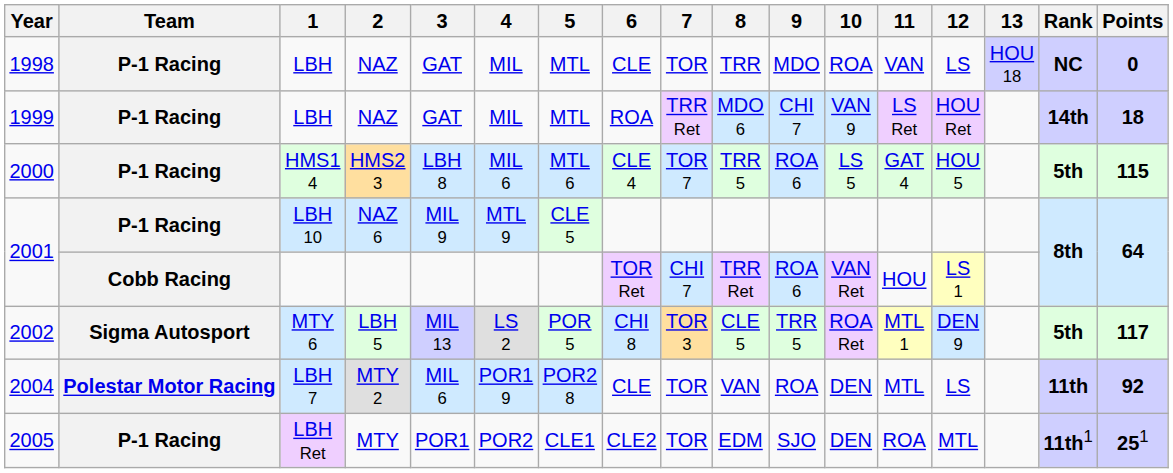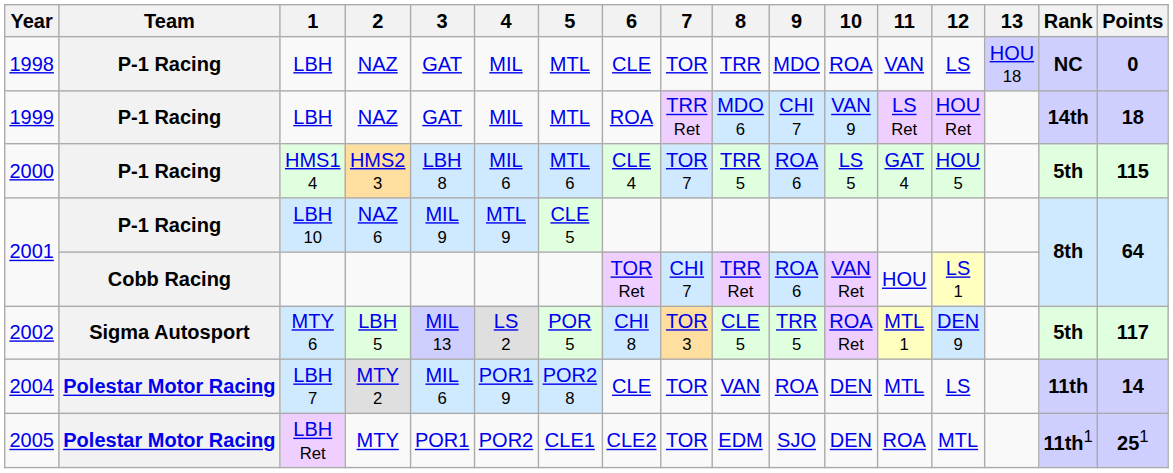 <table class="wikitable" style="text-align:center; font-size:90%">
 <tr>
 <th>Year</th>
 <th>Team</th>
 <th>1</th>
 <th>2</th>
 <th>3</th>
 <th>4</th>
 <th>5</th>
 <th>6</th>
 <th>7</th>
 <th>8</th>
 <th>9</th>
 <th>10</th>
 <th>11</th>
 <th>12</th>
 <th>13</th>
 <th>Rank</th>
 <th>Points</th>
 </tr>
 <tr>
 <td><a href='#'>1998</a></td>
 <th>P-1 Racing</th>
 <td><a href='#'>LBH</a></td>
 <td><a href='#'>NAZ</a></td>
 <td><a href='#'>GAT</a></td>
 <td><a href='#'>MIL</a></td>
 <td><a href='#'>MTL</a></td>
 <td><a href='#'>CLE</a></td>
 <td><a href='#'>TOR</a></td>
 <td><a href='#'>TRR</a></td>
 <td><a href='#'>MDO</a></td>
 <td><a href='#'>ROA</a></td>
 <td><a href='#'>VAN</a></td>
 <td><a href='#'>LS</a></td>
 <td style="background:#CFCFFF;"><a href='#'>HOU</a><br><small>18</small></td>
 <td style="background:#CFCFFF;"><strong>NC</strong></td>
 <td style="background:#CFCFFF;"><strong>0</strong></td>
 </tr>
 <tr>
 <td><a href='#'>1999</a></td>
 <th>P-1 Racing</th>
 <td style="background:#;"><a href='#'>LBH</a></td>
 <td style="background:#;"><a href='#'>NAZ</a></td>
 <td style="background:#;"><a href='#'>GAT</a></td>
 <td style="background:#;"><a href='#'>MIL</a></td>
 <td style="background:#;"><a href='#'>MTL</a></td>
 <td style="background:#;"><a href='#'>ROA</a></td>
 <td style="background:#EFCFFF;"><a href='#'>TRR</a><br><small>Ret</small></td>
 <td style="background:#CFEAFF;"><a href='#'>MDO</a><br><small>6</small></td>
 <td style="background:#CFEAFF;"><a href='#'>CHI</a><br><small>7</small></td>
 <td style="background:#CFEAFF;"><a href='#'>VAN</a><br><small>9</small></td>
 <td style="background:#EFCFFF;"><a href='#'>LS</a><br><small>Ret</small></td>
 <td style="background:#EFCFFF;"><a href='#'>HOU</a><br><small>Ret</small></td>
 <td></td>
 <td style="background:#CFCFFF;"><strong>14th</strong></td>
 <td style="background:#CFCFFF;"><strong>18</strong></td>
 </tr>
 <tr>
 <td><a href='#'>2000</a></td>
 <th>P-1 Racing</th>
 <td style="background:#DFFFDF;"><a href='#'>HMS1</a><br><small>4</small></td>
 <td style="background:#FFDF9F;"><a href='#'>HMS2</a><br><small>3</small></td>
 <td style="background:#CFEAFF;"><a href='#'>LBH</a><br><small>8</small></td>
 <td style="background:#CFEAFF;"><a href='#'>MIL</a><br><small>6</small></td>
 <td style="background:#CFEAFF;"><a href='#'>MTL</a><br><small>6</small></td>
 <td style="background:#DFFFDF;"><a href='#'>CLE</a><br><small>4</small></td>
 <td style="background:#CFEAFF;"><a href='#'>TOR</a><br><small>7</small></td>
 <td style="background:#DFFFDF;"><a href='#'>TRR</a><br><small>5</small></td>
 <td style="background:#CFEAFF;"><a href='#'>ROA</a><br><small>6</small></td>
 <td style="background:#DFFFDF;"><a href='#'>LS</a><br><small>5</small></td>
 <td style="background:#DFFFDF;"><a href='#'>GAT</a><br><small>4</small></td>
 <td style="background:#DFFFDF;"><a href='#'>HOU</a><br><small>5</small></td>
 <td></td>
 <td style="background:#DFFFDF;"><strong>5th</strong></td>
 <td style="background:#DFFFDF;"><strong>115</strong></td>
 </tr>
 <tr>
 <td rowspan=2><a href='#'>2001</a></td>
 <th>P-1 Racing</th>
 <td style="background:#CFEAFF;"><a href='#'>LBH</a><br><small>10</small></td>
 <td style="background:#CFEAFF;"><a href='#'>NAZ</a><br><small>6</small></td>
 <td style="background:#CFEAFF;"><a href='#'>MIL</a><br><small>9</small></td>
 <td style="background:#CFEAFF;"><a href='#'>MTL</a><br><small>9</small></td>
 <td style="background:#DFFFDF;"><a href='#'>CLE</a><br><small>5</small></td>
 <td></td>
 <td></td>
 <td></td>
 <td></td>
 <td></td>
 <td></td>
 <td></td>
 <td></td>
 <td rowspan=2 style="background:#CFEAFF;"><strong>8th</strong></td>
 <td rowspan=2 style="background:#CFEAFF;"><strong>64</strong></td>
 </tr>
 <tr>
 <th>Cobb Racing</th>
 <td></td>
 <td></td>
 <td></td>
 <td></td>
 <td></td>
 <td style="background:#EFCFFF;"><a href='#'>TOR</a><br><small>Ret</small></td>
 <td style="background:#CFEAFF;"><a href='#'>CHI</a><br><small>7</small></td>
 <td style="background:#EFCFFF;"><a href='#'>TRR</a><br><small>Ret</small></td>
 <td style="background:#CFEAFF;"><a href='#'>ROA</a><br><small>6</small></td>
 <td style="background:#EFCFFF;"><a href='#'>VAN</a><br><small>Ret</small></td>
 <td><a href='#'>HOU</a></td>
 <td style="background:#FFFFBF;"><a href='#'>LS</a><br><small>1</small></td>
 <td></td>
 </tr>
 <tr>
 <td><a href='#'>2002</a></td>
 <th>Sigma Autosport</th>
 <td style="background:#CFEAFF;"><a href='#'>MTY</a><br><small>6</small></td>
 <td style="background:#DFFFDF;"><a href='#'>LBH</a><br><small>5</small></td>
 <td style="background:#CFCFFF;"><a href='#'>MIL</a><br><small>13</small></td>
 <td style="background:#DFDFDF;"><a href='#'>LS</a><br><small>2</small></td>
 <td style="background:#DFFFDF;"><a href='#'>POR</a><br><small>5</small></td>
 <td style="background:#CFEAFF;"><a href='#'>CHI</a><br><small>8</small></td>
 <td style="background:#FFDF9F;"><a href='#'>TOR</a><br><small>3</small></td>
 <td style="background:#DFFFDF;"><a href='#'>CLE</a><br><small>5</small></td>
 <td style="background:#DFFFDF;"><a href='#'>TRR</a><br><small>5</small></td>
 <td style="background:#EFCFFF;"><a href='#'>ROA</a><br><small>Ret</small></td>
 <td style="background:#FFFFBF;"><a href='#'>MTL</a><br><small>1</small></td>
 <td style="background:#CFEAFF;"><a href='#'>DEN</a><br><small>9</small></td>
 <td></td>
 <td style="background:#DFFFDF;"><strong>5th</strong></td>
 <td style="background:#DFFFDF;"><strong>117</strong></td>
 </tr>
 <tr>
 <td><a href='#'>2004</a></td>
 <th><a href='#'>Polestar Motor Racing</a></th>
 <td style="background:#CFEAFF;"><a href='#'>LBH</a><br><small>7</small></td>
 <td style="background:#DFDFDF;"><a href='#'>MTY</a><br><small>2</small></td>
 <td style="background:#CFEAFF;"><a href='#'>MIL</a><br><small>6</small></td>
 <td style="background:#CFEAFF;"><a href='#'>POR1</a><br><small>9</small></td>
 <td style="background:#CFEAFF;"><a href='#'>POR2</a><br><small>8</small></td>
 <td><a href='#'>CLE</a></td>
 <td><a href='#'>TOR</a></td>
 <td><a href='#'>VAN</a></td>
 <td><a href='#'>ROA</a></td>
 <td><a href='#'>DEN</a></td>
 <td><a href='#'>MTL</a></td>
 <td><a href='#'>LS</a></td>
 <td></td>
 <td style="background:#CFCFFF;"><strong>11th</strong></td>
-<td style="background:#CFCFFF;"><strong>92</strong></td>
+<td style="background:#CFCFFF;"><strong>14</strong></td>
 </tr>
 <tr>
 <td><a href='#'>2005</a></td>
-<th>P-1 Racing</th>
+<th><a href='#'>Polestar Motor Racing</a></th>
 <td style="background:#EFCFFF;"><a href='#'>LBH</a><br><small>Ret</small></td>
 <td><a href='#'>MTY</a></td>
 <td><a href='#'>POR1</a></td>
 <td><a href='#'>POR2</a></td>
 <td><a href='#'>CLE1</a></td>
 <td><a href='#'>CLE2</a></td>
 <td><a href='#'>TOR</a></td>
 <td><a href='#'>EDM</a></td>
 <td><a href='#'>SJO</a></td>
 <td><a href='#'>DEN</a></td>
 <td><a href='#'>ROA</a></td>
 <td><a href='#'>MTL</a></td>
 <td></td>
 <td style="background:#CFCFFF;"><strong>11th</strong><sup>1</sup></td>
 <td style="background:#CFCFFF;"><strong>25</strong><sup>1</sup></td>
 </tr>
 </table>
